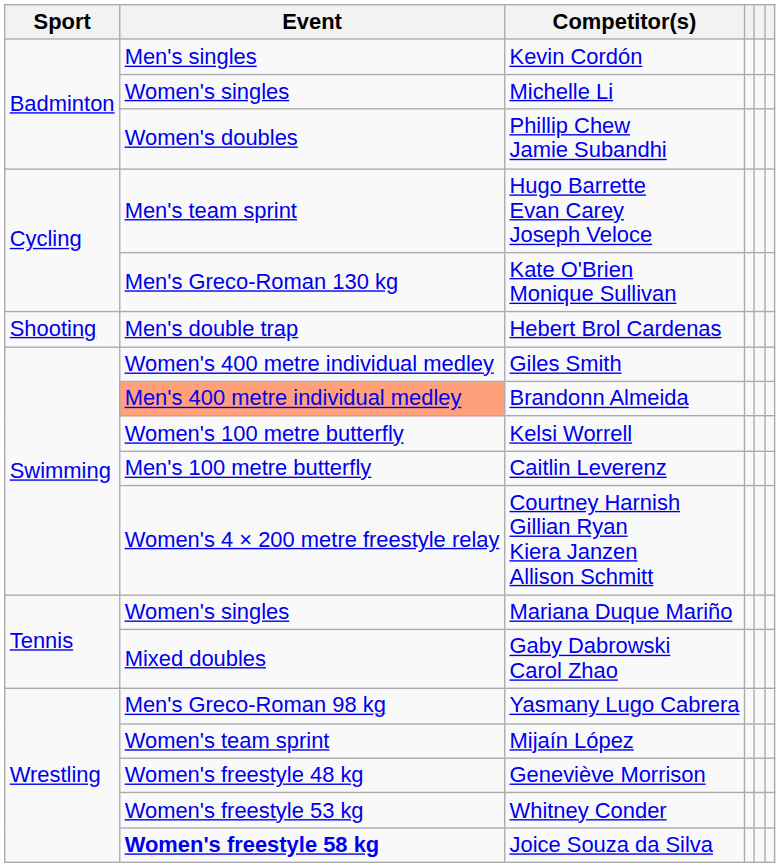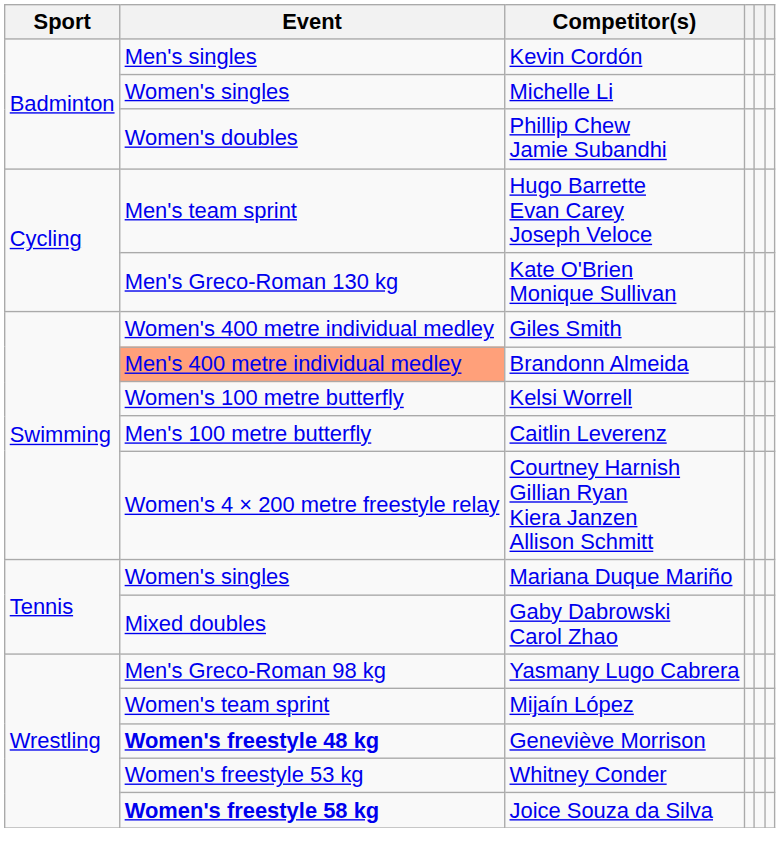 <table class="wikitable">
 <tr>
 <th>Sport</th>
 <th>Event</th>
 <th>Competitor(s)</th>
 <th></th>
 <th></th>
 <th></th>
 </tr>
 <tr>
 <td rowspan="3"><a href='#'>Badminton</a></td>
 <td><a href='#'>Men's singles</a></td>
 <td><a href='#'>Kevin Cordón</a></td>
 <td></td>
 <td></td>
 <td></td>
 </tr>
 <tr>
 <td><a href='#'>Women's singles</a></td>
 <td><a href='#'>Michelle Li</a></td>
 <td></td>
 <td></td>
 <td></td>
 </tr>
 <tr>
 <td><a href='#'>Women's doubles</a></td>
 <td><a href='#'>Phillip Chew</a><br><a href='#'>Jamie Subandhi</a></td>
 <td></td>
 <td></td>
 <td></td>
 </tr>
 <tr>
 <td rowspan="2"><a href='#'>Cycling</a></td>
 <td><a href='#'>Men's team sprint</a></td>
 <td><a href='#'>Hugo Barrette</a><br><a href='#'>Evan Carey</a><br><a href='#'>Joseph Veloce</a></td>
 <td></td>
 <td></td>
 <td></td>
 </tr>
 <tr>
 <td><a href='#'>Men's Greco-Roman 130 kg</a></td>
 <td><a href='#'>Kate O'Brien</a><br><a href='#'>Monique Sullivan</a></td>
-<td></td>
-<td></td>
-<td></td>
-</tr>
-<tr>
-<td><a href='#'>Shooting</a></td>
-<td><a href='#'>Men's double trap</a></td>
-<td><a href='#'>Hebert Brol Cardenas</a></td>
 <td></td>
 <td></td>
 <td></td>
 </tr>
 <tr>
 <td rowspan="5"><a href='#'>Swimming</a></td>
 <td><a href='#'>Women's 400 metre individual medley</a></td>
 <td><a href='#'>Giles Smith</a></td>
 <td></td>
 <td></td>
 <td></td>
 </tr>
 <tr>
 <td style="background: lightsalmon;"><a href='#'>Men's 400 metre individual medley</a></td>
 <td><a href='#'>Brandonn Almeida</a></td>
 <td></td>
 <td></td>
 <td></td>
 </tr>
 <tr>
 <td><a href='#'>Women's 100 metre butterfly</a></td>
 <td><a href='#'>Kelsi Worrell</a></td>
 <td></td>
 <td></td>
 <td></td>
 </tr>
 <tr>
 <td><a href='#'>Men's 100 metre butterfly</a></td>
 <td><a href='#'>Caitlin Leverenz</a></td>
 <td></td>
 <td></td>
 <td></td>
 </tr>
 <tr>
 <td><a href='#'>Women's 4 × 200 metre freestyle relay</a></td>
 <td><a href='#'>Courtney Harnish</a><br><a href='#'>Gillian Ryan</a><br><a href='#'>Kiera Janzen</a><br><a href='#'>Allison Schmitt</a></td>
 <td></td>
 <td></td>
 <td></td>
 </tr>
 <tr>
 <td rowspan="2"><a href='#'>Tennis</a></td>
 <td><a href='#'>Women's singles</a></td>
 <td><a href='#'>Mariana Duque Mariño</a></td>
 <td></td>
 <td></td>
 <td></td>
 </tr>
 <tr>
 <td><a href='#'>Mixed doubles</a></td>
 <td><a href='#'>Gaby Dabrowski</a><br><a href='#'>Carol Zhao</a></td>
 <td></td>
 <td></td>
 <td></td>
 </tr>
 <tr>
 <td rowspan="5"><a href='#'>Wrestling</a></td>
 <td><a href='#'>Men's Greco-Roman 98 kg</a></td>
 <td><a href='#'>Yasmany Lugo Cabrera</a></td>
 <td></td>
 <td></td>
 <td></td>
 </tr>
 <tr>
 <td><a href='#'>Women's team sprint</a></td>
 <td><a href='#'>Mijaín López</a></td>
 <td></td>
 <td></td>
 <td></td>
 </tr>
 <tr>
-<td><a href='#'>Women's freestyle 48 kg</a></td>
+<td><strong><a href='#'>Women's freestyle 48 kg</a></strong></td>
 <td><a href='#'>Geneviève Morrison</a></td>
 <td></td>
 <td></td>
 <td></td>
 </tr>
 <tr>
 <td><a href='#'>Women's freestyle 53 kg</a></td>
 <td><a href='#'>Whitney Conder</a></td>
 <td></td>
 <td></td>
 <td></td>
 </tr>
 <tr>
 <td><strong><a href='#'>Women's freestyle 58 kg</a></strong></td>
 <td><a href='#'>Joice Souza da Silva</a></td>
 <td></td>
 <td></td>
 <td></td>
 </tr>
 </table>
